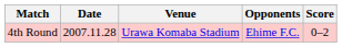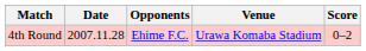 <table class="wikitable" style="text-align:center;">
 <tr>
 <th>Match</th>
 <th>Date</th>
+<th>Opponents</th>
 <th>Venue</th>
-<th>Opponents</th>
 <th>Score</th>
 </tr>
 <tr bgcolor="#FFCCCC">
 <td>4th Round</td>
 <td>2007.11.28</td>
+<td><a href='#'>Ehime F.C.</a></td>
 <td><a href='#'>Urawa Komaba Stadium</a></td>
-<td><a href='#'>Ehime F.C.</a></td>
 <td>0–2</td>
 </tr>
 </table>
